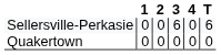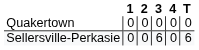 <table style="border-collapse: collapse;">
 <tr>
 <th style="text-align: left;"></th>
 <th style="text-align: center; padding: 0px 3px 0px 3px; width:12px;">1</th>
 <th style="text-align: center; padding: 0px 3px 0px 3px; width:12px;">2</th>
 <th style="text-align: center; padding: 0px 3px 0px 3px; width:12px;">3</th>
 <th style="text-align: center; padding: 0px 3px 0px 3px; width:12px;">4</th>
 <th style="text-align: center; padding: 0px 3px 0px 3px; width:12px;">T</th>
 </tr>
 <tr>
+<td style="text-align: left; border-bottom: 1px solid black; padding: 0px 3px 0px 3px;">Quakertown</td>
+<td style="border-left: 1px solid black; border-bottom: 1px solid black; text-align: right; padding: 0px 3px 0px 3px;">0</td>
+<td style="border-left: 1px solid black; border-bottom: 1px solid black; text-align: right; padding: 0px 3px 0px 3px;">0</td>
+<td style="border-left: 1px solid black; border-bottom: 1px solid black; text-align: right; padding: 0px 3px 0px 3px;">0</td>
+<td style="border-left: 1px solid black; border-bottom: 1px solid black; text-align: right; padding: 0px 3px 0px 3px;">0</td>
+<td style="border-left: 1px solid black; border-bottom: 1px solid black; text-align: right; padding: 0px 3px 0px 3px;">0</td>
+</tr>
+<tr>
 <td style="background: #f8f9fa; text-align: left; padding: 0px 3px 0px 3px;">Sellersville-Perkasie</td>
 <td style="background: #f8f9fa; border-left: 1px solid black; text-align: right; padding: 0px 3px 0px 3px;">0</td>
 <td style="background: #f8f9fa; border-left: 1px solid black; text-align: right; padding: 0px 3px 0px 3px;">0</td>
 <td style="background: #f8f9fa; border-left: 1px solid black; text-align: right; padding: 0px 3px 0px 3px;">6</td>
 <td style="background: #f8f9fa; border-left: 1px solid black; text-align: right; padding: 0px 3px 0px 3px;">0</td>
 <td style="background: #f8f9fa; border-left: 1px solid black; text-align: right; padding: 0px 3px 0px 3px;">6</td>
 </tr>
-<tr>
-<td style="text-align: left; border-bottom: 1px solid black; padding: 0px 3px 0px 3px;">Quakertown</td>
-<td style="border-left: 1px solid black; border-bottom: 1px solid black; text-align: right; padding: 0px 3px 0px 3px;">0</td>
-<td style="border-left: 1px solid black; border-bottom: 1px solid black; text-align: right; padding: 0px 3px 0px 3px;">0</td>
-<td style="border-left: 1px solid black; border-bottom: 1px solid black; text-align: right; padding: 0px 3px 0px 3px;">0</td>
-<td style="border-left: 1px solid black; border-bottom: 1px solid black; text-align: right; padding: 0px 3px 0px 3px;">0</td>
-<td style="border-left: 1px solid black; border-bottom: 1px solid black; text-align: right; padding: 0px 3px 0px 3px;">0</td>
-</tr>
 </table>
